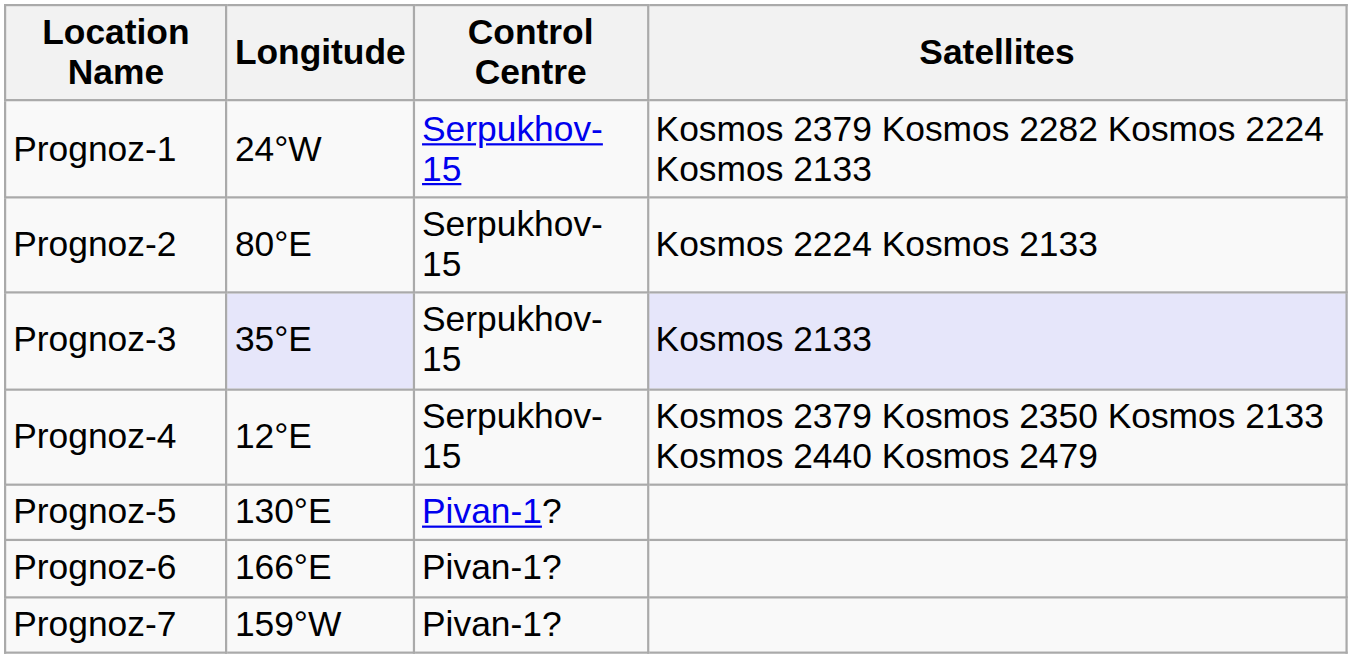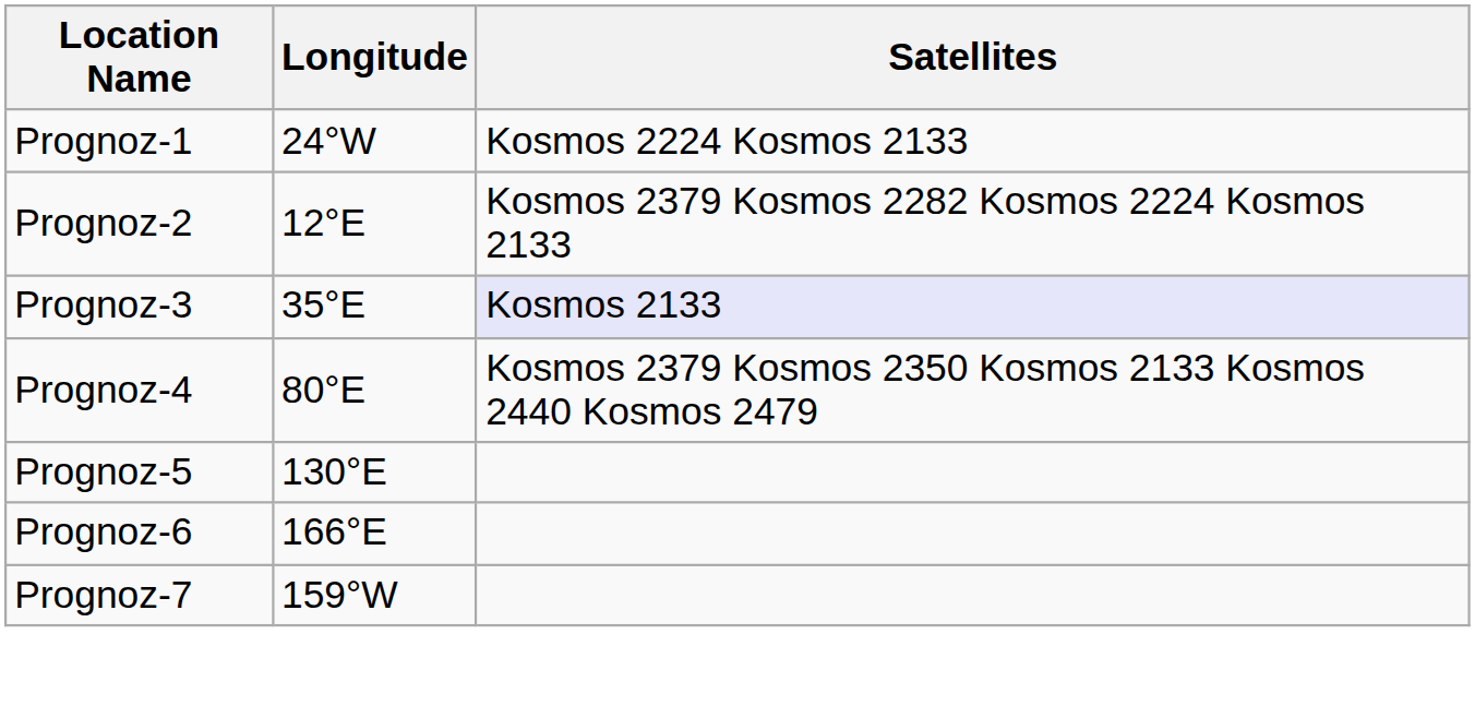 <table class="wikitable">
 <tr align=center>
 <th>Location Name </th>
 <th>Longitude </th>
-<th>Control Centre </th>
 <th>Satellites </th>
 </tr>
 <tr>
 <td>Prognoz-1</td>
 <td>24°W</td>
-<td><a href='#'>Serpukhov-15</a></td>
+<td>Kosmos 2224 Kosmos 2133</td>
+</tr>
+<tr>
+<td>Prognoz-2</td>
+<td>12°E</td>
 <td>Kosmos 2379 Kosmos 2282 Kosmos 2224 Kosmos 2133</td>
 </tr>
 <tr>
-<td>Prognoz-2</td>
-<td>80°E</td>
-<td>Serpukhov-15</td>
-<td>Kosmos 2224 Kosmos 2133</td>
-</tr>
-<tr>
 <td>Prognoz-3</td>
-<td style="background: lavender;">35°E</td>
-<td>Serpukhov-15</td>
+<td>35°E</td>
 <td style="background: lavender;">Kosmos 2133</td>
 </tr>
 <tr>
 <td>Prognoz-4</td>
-<td>12°E</td>
-<td>Serpukhov-15</td>
+<td>80°E</td>
 <td>Kosmos 2379 Kosmos 2350 Kosmos 2133 Kosmos 2440 Kosmos 2479</td>
 </tr>
 <tr>
 <td>Prognoz-5</td>
 <td>130°E</td>
-<td><a href='#'>Pivan-1</a>?</td>
 <td></td>
 </tr>
 <tr>
 <td>Prognoz-6</td>
 <td>166°E</td>
-<td>Pivan-1?</td>
 <td></td>
 </tr>
 <tr>
 <td>Prognoz-7</td>
 <td>159°W</td>
-<td>Pivan-1?</td>
 <td></td>
 </tr>
 </table>
